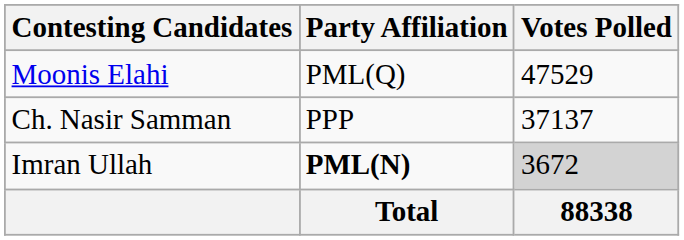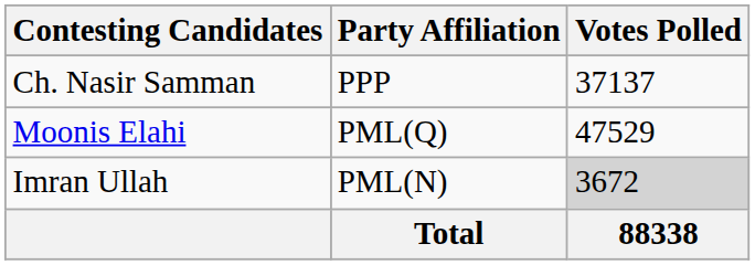 <table class="wikitable sortable">
 <tr>
 <th>Contesting Candidates</th>
 <th>Party Affiliation</th>
 <th>Votes Polled</th>
 </tr>
 <tr>
+<td>Ch. Nasir Samman</td>
+<td>PPP</td>
+<td>37137</td>
+</tr>
+<tr>
 <td><a href='#'>Moonis Elahi</a></td>
 <td>PML(Q)</td>
 <td>47529</td>
 </tr>
 <tr>
-<td>Ch. Nasir Samman</td>
-<td>PPP</td>
-<td>37137</td>
-</tr>
-<tr>
 <td>Imran Ullah</td>
-<td><strong>PML(N)</strong></td>
+<td>PML(N)</td>
 <td style="background: lightgrey;">3672</td>
 </tr>
 <tr>
 <th></th>
 <th>Total</th>
 <th>88338</th>
 </tr>
 </table>
